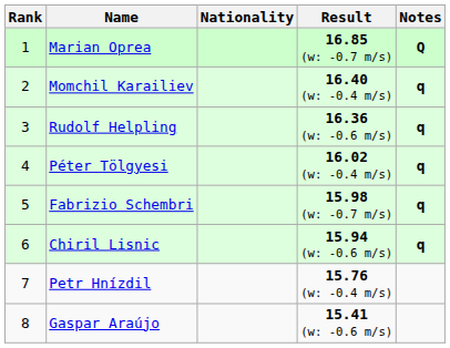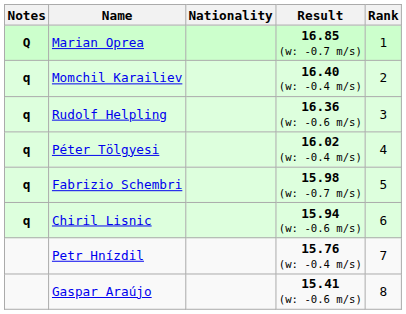 <table class="wikitable sortable" style="text-align:center">
 <tr>
-<th>Rank</th>
+<th>Notes</th>
 <th>Name</th>
 <th>Nationality</th>
 <th>Result</th>
-<th>Notes</th>
+<th>Rank</th>
 </tr>
 <tr bgcolor=ccffcc>
-<td>1</td>
+<td><strong>Q</strong></td>
 <td align=left><a href='#'>Marian Oprea</a></td>
 <td align=left></td>
 <td><strong>16.85</strong><br><small>(w: -0.7 m/s)</small></td>
-<td><strong>Q</strong></td>
+<td>1</td>
 </tr>
 <tr bgcolor=ddffdd>
-<td>2</td>
+<td><strong>q</strong></td>
 <td align=left><a href='#'>Momchil Karailiev</a></td>
 <td align=left></td>
 <td><strong>16.40</strong><br><small>(w: -0.4 m/s)</small></td>
-<td><strong>q</strong></td>
+<td>2</td>
 </tr>
 <tr bgcolor=ddffdd>
-<td>3</td>
+<td><strong>q</strong></td>
 <td align=left><a href='#'>Rudolf Helpling</a></td>
 <td align=left></td>
 <td><strong>16.36</strong><br><small>(w: -0.6 m/s)</small></td>
-<td><strong>q</strong></td>
+<td>3</td>
 </tr>
 <tr bgcolor=ddffdd>
-<td>4</td>
+<td><strong>q</strong></td>
 <td align=left><a href='#'>Péter Tölgyesi</a></td>
 <td align=left></td>
 <td><strong>16.02</strong><br><small>(w: -0.4 m/s)</small></td>
-<td><strong>q</strong></td>
+<td>4</td>
 </tr>
 <tr bgcolor=ddffdd>
-<td>5</td>
+<td><strong>q</strong></td>
 <td align=left><a href='#'>Fabrizio Schembri</a></td>
 <td align=left></td>
 <td><strong>15.98</strong><br><small>(w: -0.7 m/s)</small></td>
-<td><strong>q</strong></td>
+<td>5</td>
 </tr>
 <tr bgcolor=ddffdd>
-<td>6</td>
+<td><strong>q</strong></td>
 <td align=left><a href='#'>Chiril Lisnic</a></td>
 <td align=left></td>
 <td><strong>15.94</strong><br><small>(w: -0.6 m/s)</small></td>
-<td><strong>q</strong></td>
+<td>6</td>
 </tr>
 <tr>
-<td>7</td>
+<td></td>
 <td align=left><a href='#'>Petr Hnízdil</a></td>
 <td align=left></td>
 <td><strong>15.76</strong><br><small>(w: -0.4 m/s)</small></td>
-<td></td>
+<td>7</td>
 </tr>
 <tr>
-<td>8</td>
+<td></td>
 <td align=left><a href='#'>Gaspar Araújo</a></td>
 <td align=left></td>
 <td><strong>15.41</strong><br><small>(w: -0.6 m/s)</small></td>
-<td></td>
+<td>8</td>
 </tr>
 </table>
